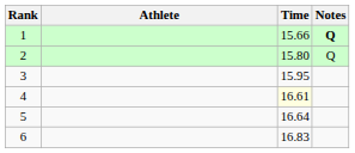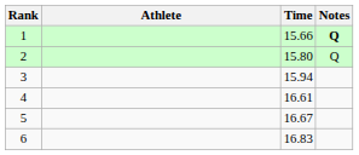 <table class="wikitable" style="text-align:center">
 <tr>
 <th>Rank</th>
 <th Style="width:18em">Athlete</th>
 <th>Time</th>
 <th>Notes</th>
 </tr>
 <tr style="background:#cfc">
 <td>1</td>
 <td style="text-align:left"></td>
 <td>15.66</td>
 <td><strong>Q</strong></td>
 </tr>
 <tr style="background:#cfc">
 <td>2</td>
 <td style="text-align:left"></td>
 <td>15.80</td>
 <td>Q</td>
 </tr>
 <tr>
 <td>3</td>
 <td style="text-align:left"></td>
-<td>15.95</td>
+<td>15.94</td>
 <td></td>
 </tr>
 <tr>
 <td>4</td>
 <td style="text-align:left"></td>
-<td style="background: lightyellow;">16.61</td>
+<td>16.61</td>
 <td></td>
 </tr>
 <tr>
 <td>5</td>
 <td style="text-align:left"></td>
-<td>16.64</td>
+<td>16.67</td>
 <td></td>
 </tr>
 <tr>
 <td>6</td>
 <td style="text-align:left"></td>
 <td>16.83</td>
 <td></td>
 </tr>
 </table>
